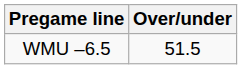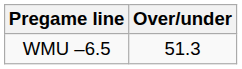 <table class="wikitable">
 <tr align="center">
 <th style=>Pregame line</th>
 <th style=>Over/under</th>
 </tr>
 <tr align="center">
 <td>WMU –6.5</td>
-<td>51.5</td>
+<td>51.3</td>
 </tr>
 </table>
